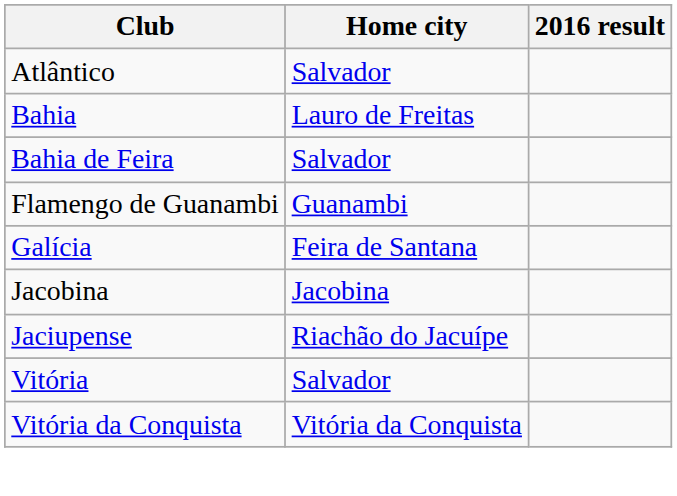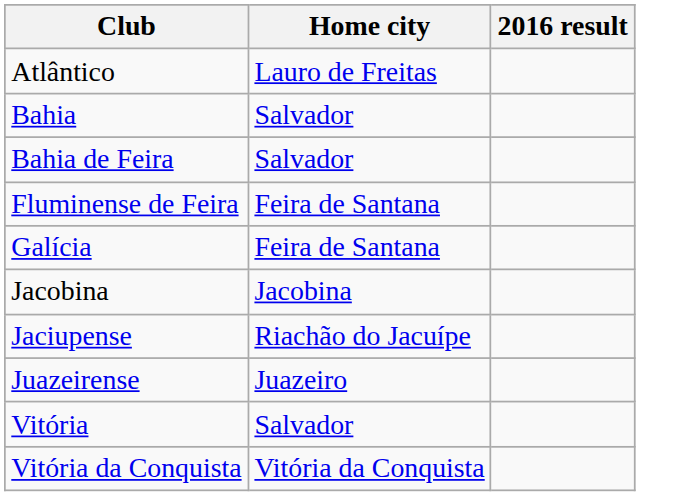 <table class="wikitable sortable">
 <tr>
 <th>Club</th>
 <th>Home city</th>
 <th>2016 result</th>
 </tr>
 <tr>
 <td>Atlântico</td>
-<td><a href='#'>Salvador</a></td>
+<td><a href='#'>Lauro de Freitas</a></td>
 <td></td>
 </tr>
 <tr>
 <td><a href='#'>Bahia</a></td>
-<td><a href='#'>Lauro de Freitas</a></td>
+<td><a href='#'>Salvador</a></td>
 <td></td>
 </tr>
 <tr>
 <td><a href='#'>Bahia de Feira</a></td>
 <td><a href='#'>Salvador</a></td>
 <td></td>
 </tr>
 <tr>
-<td>Flamengo de Guanambi</td>
-<td><a href='#'>Guanambi</a></td>
+<td><a href='#'>Fluminense de Feira</a></td>
+<td><a href='#'>Feira de Santana</a></td>
 <td></td>
 </tr>
 <tr>
 <td><a href='#'>Galícia</a></td>
 <td><a href='#'>Feira de Santana</a></td>
 <td></td>
 </tr>
 <tr>
 <td>Jacobina</td>
 <td><a href='#'>Jacobina</a></td>
 <td></td>
 </tr>
 <tr>
 <td><a href='#'>Jaciupense</a></td>
 <td><a href='#'>Riachão do Jacuípe</a></td>
 <td></td>
 </tr>
 <tr>
+<td><a href='#'>Juazeirense</a></td>
+<td><a href='#'>Juazeiro</a></td>
+<td></td>
+</tr>
+<tr>
 <td><a href='#'>Vitória</a></td>
 <td><a href='#'>Salvador</a></td>
 <td></td>
 </tr>
 <tr>
 <td><a href='#'>Vitória da Conquista</a></td>
 <td><a href='#'>Vitória da Conquista</a></td>
 <td></td>
 </tr>
 </table>
